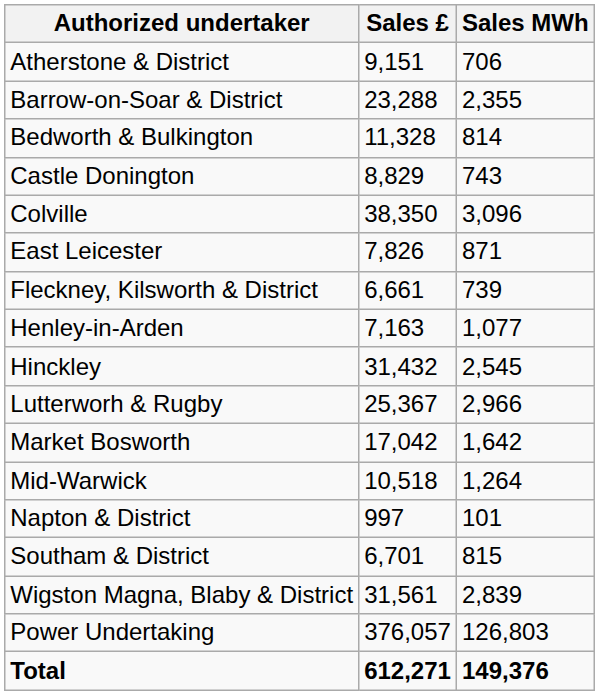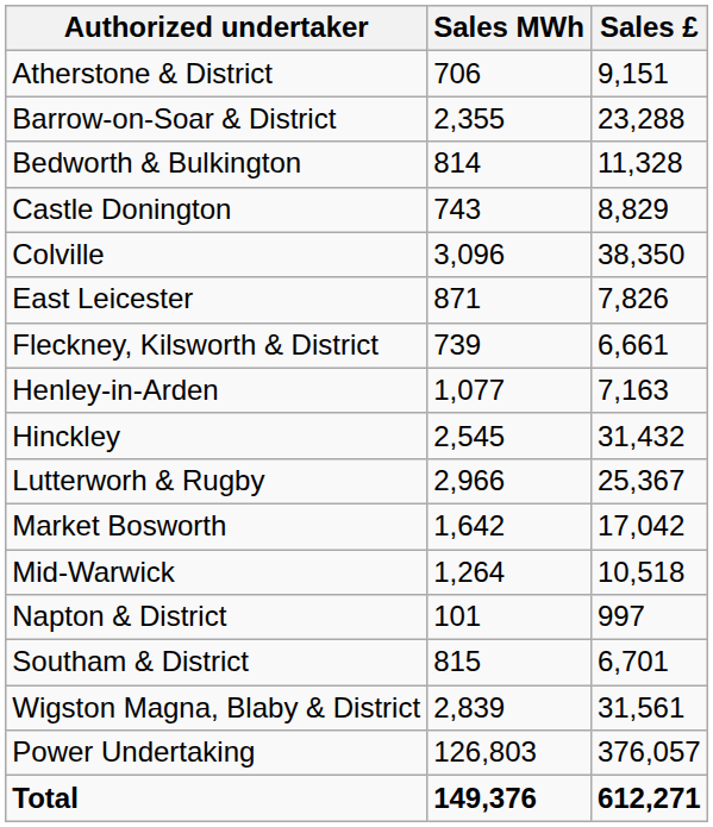 <table class="wikitable">
 <tr>
 <th>Authorized undertaker</th>
+<th>Sales MWh</th>
 <th>Sales £</th>
-<th>Sales MWh</th>
 </tr>
 <tr>
 <td>Atherstone & District</td>
+<td>706</td>
 <td>9,151</td>
-<td>706</td>
 </tr>
 <tr>
 <td>Barrow-on-Soar & District</td>
+<td>2,355</td>
 <td>23,288</td>
-<td>2,355</td>
 </tr>
 <tr>
 <td>Bedworth & Bulkington</td>
+<td>814</td>
 <td>11,328</td>
-<td>814</td>
 </tr>
 <tr>
 <td>Castle Donington</td>
+<td>743</td>
 <td>8,829</td>
-<td>743</td>
 </tr>
 <tr>
 <td>Colville</td>
+<td>3,096</td>
 <td>38,350</td>
-<td>3,096</td>
 </tr>
 <tr>
 <td>East Leicester</td>
+<td>871</td>
 <td>7,826</td>
-<td>871</td>
 </tr>
 <tr>
 <td>Fleckney, Kilsworth & District</td>
+<td>739</td>
 <td>6,661</td>
-<td>739</td>
 </tr>
 <tr>
 <td>Henley-in-Arden</td>
+<td>1,077</td>
 <td>7,163</td>
-<td>1,077</td>
 </tr>
 <tr>
 <td>Hinckley</td>
+<td>2,545</td>
 <td>31,432</td>
-<td>2,545</td>
 </tr>
 <tr>
 <td>Lutterworh & Rugby</td>
+<td>2,966</td>
 <td>25,367</td>
-<td>2,966</td>
 </tr>
 <tr>
 <td>Market Bosworth</td>
+<td>1,642</td>
 <td>17,042</td>
-<td>1,642</td>
 </tr>
 <tr>
 <td>Mid-Warwick</td>
+<td>1,264</td>
 <td>10,518</td>
-<td>1,264</td>
 </tr>
 <tr>
 <td>Napton & District</td>
+<td>101</td>
 <td>997</td>
-<td>101</td>
 </tr>
 <tr>
 <td>Southam & District</td>
+<td>815</td>
 <td>6,701</td>
-<td>815</td>
 </tr>
 <tr>
 <td>Wigston Magna, Blaby & District</td>
+<td>2,839</td>
 <td>31,561</td>
-<td>2,839</td>
 </tr>
 <tr>
 <td>Power Undertaking</td>
+<td>126,803</td>
 <td>376,057</td>
-<td>126,803</td>
 </tr>
 <tr>
 <td><strong>Total</strong></td>
+<td><strong>149,376</strong></td>
 <td><strong>612,271</strong></td>
-<td><strong>149,376</strong></td>
 </tr>
 </table>
